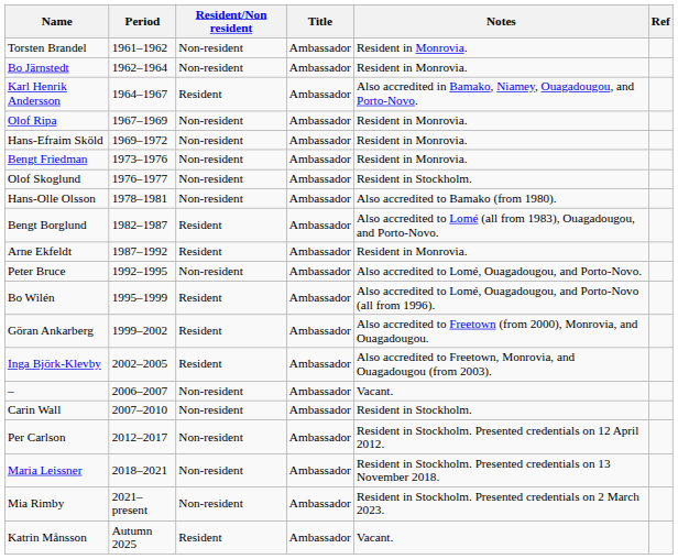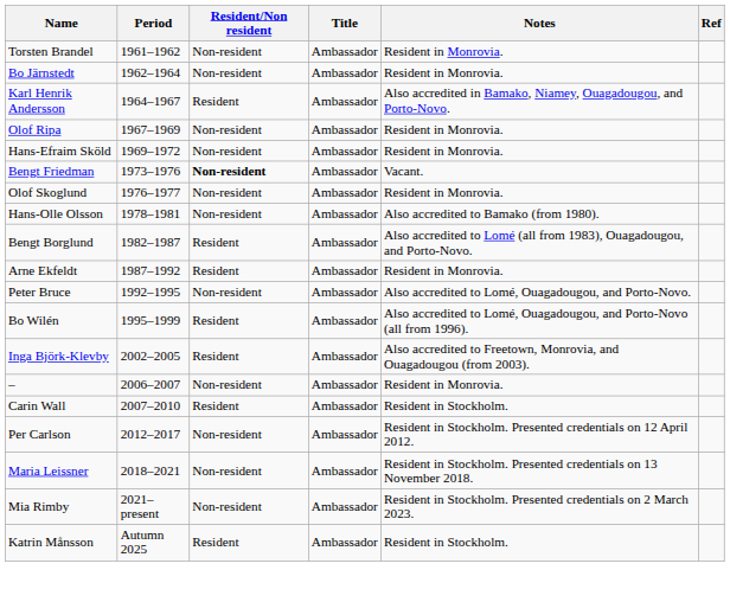 <table class="wikitable">
 <tr>
 <th>Name</th>
 <th>Period</th>
 <th><a href='#'>Resident/Non resident</a></th>
 <th>Title</th>
 <th>Notes</th>
 <th>Ref</th>
 </tr>
 <tr>
 <td>Torsten Brandel</td>
 <td>1961–1962</td>
 <td> Non-resident</td>
 <td>Ambassador</td>
 <td>Resident in <a href='#'>Monrovia</a>.</td>
 <td></td>
 </tr>
 <tr>
 <td><a href='#'>Bo Järnstedt</a></td>
 <td>1962–1964</td>
 <td> Non-resident</td>
 <td>Ambassador</td>
 <td>Resident in Monrovia.</td>
 <td></td>
 </tr>
 <tr>
 <td><a href='#'>Karl Henrik Andersson</a></td>
 <td>1964–1967</td>
 <td> Resident</td>
 <td>Ambassador</td>
 <td>Also accredited in <a href='#'>Bamako</a>, <a href='#'>Niamey</a>, <a href='#'>Ouagadougou</a>, and <a href='#'>Porto-Novo</a>.</td>
 <td></td>
 </tr>
 <tr>
 <td><a href='#'>Olof Ripa</a></td>
 <td>1967–1969</td>
 <td> Non-resident</td>
 <td>Ambassador</td>
 <td>Resident in Monrovia.</td>
 <td></td>
 </tr>
 <tr>
 <td>Hans-Efraim Sköld</td>
 <td>1969–1972</td>
 <td> Non-resident</td>
 <td>Ambassador</td>
 <td>Resident in Monrovia.</td>
 <td></td>
 </tr>
 <tr>
 <td><a href='#'>Bengt Friedman</a></td>
 <td>1973–1976</td>
-<td> Non-resident</td>
+<td><strong> Non-resident</strong></td>
 <td>Ambassador</td>
-<td>Resident in Monrovia.</td>
+<td>Vacant.</td>
 <td></td>
 </tr>
 <tr>
 <td>Olof Skoglund</td>
 <td>1976–1977</td>
 <td> Non-resident</td>
 <td>Ambassador</td>
-<td>Resident in Stockholm.</td>
+<td>Resident in Monrovia.</td>
 <td></td>
 </tr>
 <tr>
 <td>Hans-Olle Olsson</td>
 <td>1978–1981</td>
 <td> Non-resident</td>
 <td>Ambassador</td>
 <td>Also accredited to Bamako (from 1980).</td>
 <td></td>
 </tr>
 <tr>
 <td>Bengt Borglund</td>
 <td>1982–1987</td>
 <td> Resident</td>
 <td>Ambassador</td>
 <td>Also accredited to <a href='#'>Lomé</a> (all from 1983), Ouagadougou, and Porto-Novo.</td>
 <td></td>
 </tr>
 <tr>
 <td>Arne Ekfeldt</td>
 <td>1987–1992</td>
 <td> Resident</td>
 <td>Ambassador</td>
 <td>Resident in Monrovia.</td>
 <td></td>
 </tr>
 <tr>
 <td>Peter Bruce</td>
 <td>1992–1995</td>
 <td> Non-resident</td>
 <td>Ambassador</td>
 <td>Also accredited to Lomé, Ouagadougou, and Porto-Novo.</td>
 <td></td>
 </tr>
 <tr>
 <td>Bo Wilén</td>
 <td>1995–1999</td>
 <td> Resident</td>
 <td>Ambassador</td>
 <td>Also accredited to Lomé, Ouagadougou, and Porto-Novo (all from 1996).</td>
 <td></td>
 </tr>
 <tr>
-<td>Göran Ankarberg</td>
-<td>1999–2002</td>
-<td> Resident</td>
-<td>Ambassador</td>
-<td>Also accredited to <a href='#'>Freetown</a> (from 2000), Monrovia, and Ouagadougou.</td>
-<td></td>
-</tr>
-<tr>
 <td><a href='#'>Inga Björk-Klevby</a></td>
 <td>2002–2005</td>
 <td> Resident</td>
 <td>Ambassador</td>
 <td>Also accredited to Freetown, Monrovia, and Ouagadougou (from 2003).</td>
 <td></td>
 </tr>
 <tr>
 <td>–</td>
 <td>2006–2007</td>
 <td> Non-resident</td>
 <td>Ambassador</td>
-<td>Vacant.</td>
+<td>Resident in Monrovia.</td>
 <td></td>
 </tr>
 <tr>
 <td>Carin Wall</td>
 <td>2007–2010</td>
-<td> Non-resident</td>
+<td> Resident</td>
 <td>Ambassador</td>
 <td>Resident in Stockholm.</td>
 <td></td>
 </tr>
 <tr>
 <td>Per Carlson</td>
 <td>2012–2017</td>
 <td> Non-resident</td>
 <td>Ambassador</td>
 <td>Resident in Stockholm. Presented credentials on 12 April 2012.</td>
 <td></td>
 </tr>
 <tr>
 <td><a href='#'>Maria Leissner</a></td>
 <td>2018–2021</td>
 <td> Non-resident</td>
 <td>Ambassador</td>
 <td>Resident in Stockholm. Presented credentials on 13 November 2018.</td>
 <td></td>
 </tr>
 <tr>
 <td>Mia Rimby</td>
 <td>2021–present</td>
 <td> Non-resident</td>
 <td>Ambassador</td>
 <td>Resident in Stockholm. Presented credentials on 2 March 2023.</td>
 <td></td>
 </tr>
 <tr>
 <td>Katrin Månsson</td>
 <td>Autumn 2025</td>
 <td> Resident</td>
 <td>Ambassador</td>
-<td>Vacant.</td>
+<td>Resident in Stockholm.</td>
 <td></td>
 </tr>
 </table>
